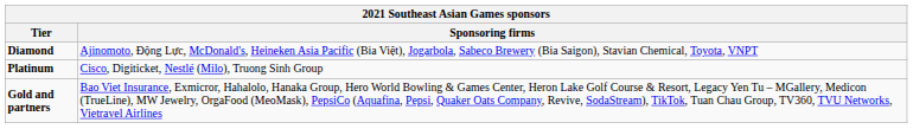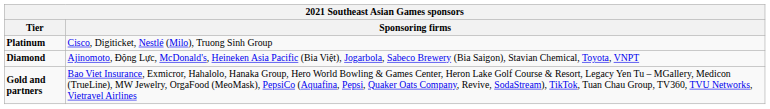 <table class="wikitable">
 <tr>
 <th colspan=2>2021 Southeast Asian Games sponsors</th>
 </tr>
 <tr>
 <th>Tier</th>
 <th>Sponsoring firms</th>
 </tr>
 <tr>
+<td><strong>Platinum</strong></td>
+<td><a href='#'>Cisco</a>, Digiticket, <a href='#'>Nestlé</a> (<a href='#'>Milo</a>), Truong Sinh Group</td>
+</tr>
+<tr>
 <td><strong>Diamond</strong></td>
 <td><a href='#'>Ajinomoto</a>, Động Lực, <a href='#'>McDonald's</a>, <a href='#'>Heineken Asia Pacific</a> (Bia Việt), <a href='#'>Jogarbola</a>, <a href='#'>Sabeco Brewery</a> (Bia Saigon), Stavian Chemical, <a href='#'>Toyota</a>, <a href='#'>VNPT</a></td>
-</tr>
-<tr>
-<td><strong>Platinum</strong></td>
-<td><a href='#'>Cisco</a>, Digiticket, <a href='#'>Nestlé</a> (<a href='#'>Milo</a>), Truong Sinh Group</td>
 </tr>
 <tr>
 <td><strong>Gold and partners</strong></td>
 <td><a href='#'>Bao Viet Insurance</a>, Exmicror, Hahalolo, Hanaka Group, Hero World Bowling & Games Center, Heron Lake Golf Course & Resort, Legacy Yen Tu – MGallery, Medicon (TrueLine), MW Jewelry, OrgaFood (MeoMask), <a href='#'>PepsiCo</a> (<a href='#'>Aquafina</a>, <a href='#'>Pepsi</a>, <a href='#'>Quaker Oats Company</a>, Revive, <a href='#'>SodaStream</a>), <a href='#'>TikTok</a>, Tuan Chau Group, TV360, <a href='#'>TVU Networks</a>, <a href='#'>Vietravel Airlines</a></td>
 </tr>
 </table>
